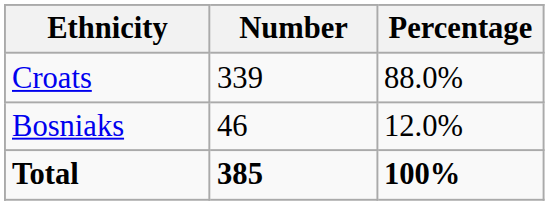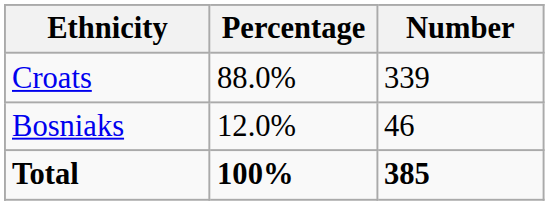 <table class="wikitable">
 <tr>
 <th width="100px">Ethnicity</th>
+<th width="80px">Percentage</th>
 <th width="80px">Number</th>
-<th width="80px">Percentage</th>
 </tr>
 <tr>
 <td><a href='#'>Croats</a></td>
+<td>88.0%</td>
 <td>339</td>
-<td>88.0%</td>
 </tr>
 <tr>
 <td><a href='#'>Bosniaks</a></td>
+<td>12.0%</td>
 <td>46</td>
-<td>12.0%</td>
 </tr>
 <tr>
 <td><strong>Total</strong></td>
+<td><strong>100%</strong></td>
 <td><strong>385</strong></td>
-<td><strong>100%</strong></td>
 </tr>
 </table>
